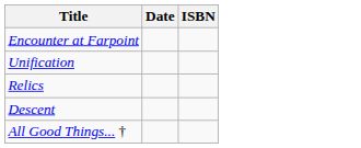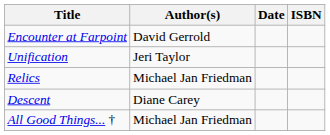 <table class="wikitable">
 <tr>
 <th>Title</th>
+<th>Author(s)</th>
 <th>Date</th>
 <th>ISBN</th>
 </tr>
 <tr>
 <td><em><a href='#'>Encounter at Farpoint</a></em></td>
+<td>David Gerrold</td>
 <td></td>
 <td></td>
 </tr>
 <tr>
 <td><em><a href='#'>Unification</a></em></td>
+<td>Jeri Taylor</td>
 <td></td>
 <td></td>
 </tr>
 <tr>
 <td><em><a href='#'>Relics</a></em></td>
+<td>Michael Jan Friedman</td>
 <td></td>
 <td></td>
 </tr>
 <tr>
 <td><em><a href='#'>Descent</a></em></td>
+<td>Diane Carey</td>
 <td></td>
 <td></td>
 </tr>
 <tr>
 <td><em><a href='#'>All Good Things...</a></em> †</td>
+<td>Michael Jan Friedman</td>
 <td></td>
 <td></td>
 </tr>
 </table>
